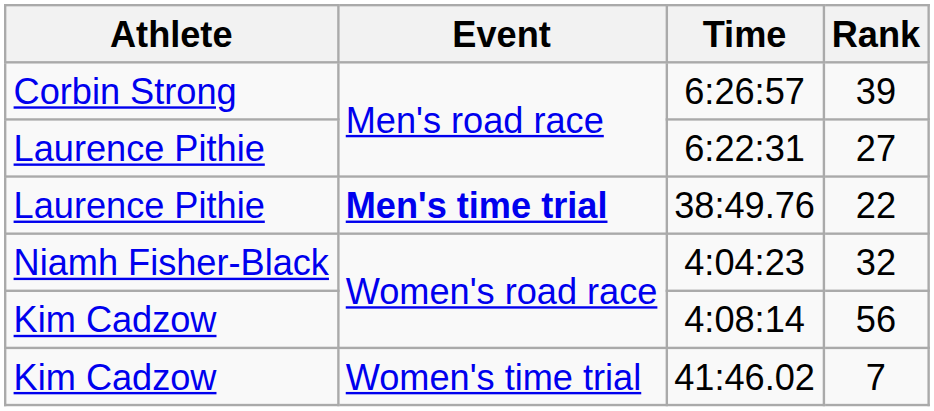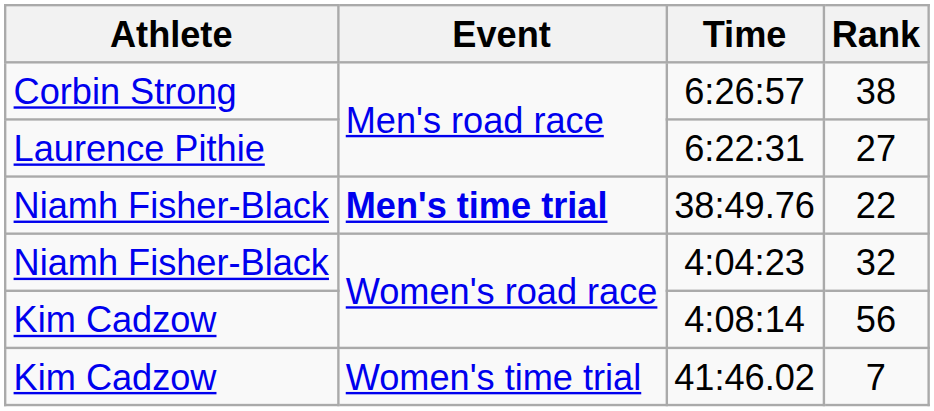 <table class=wikitable style=font-size:95%;text-align:center>
 <tr>
 <th>Athlete</th>
 <th>Event</th>
 <th>Time</th>
 <th>Rank</th>
 </tr>
 <tr>
 <td align=left><a href='#'>Corbin Strong</a></td>
 <td align=left rowspan=2><a href='#'>Men's road race</a></td>
 <td>6:26:57</td>
-<td>39</td>
+<td>38</td>
 </tr>
 <tr>
 <td align=left><a href='#'>Laurence Pithie</a></td>
 <td>6:22:31</td>
 <td>27</td>
 </tr>
 <tr>
-<td align=left><a href='#'>Laurence Pithie</a></td>
+<td align=left><a href='#'>Niamh Fisher-Black</a></td>
 <td align=left><strong><a href='#'>Men's time trial</a></strong></td>
 <td>38:49.76</td>
 <td>22</td>
 </tr>
 <tr>
 <td align=left><a href='#'>Niamh Fisher-Black</a></td>
 <td align=left rowspan=2><a href='#'>Women's road race</a></td>
 <td>4:04:23</td>
 <td>32</td>
 </tr>
 <tr>
 <td align=left><a href='#'>Kim Cadzow</a></td>
 <td>4:08:14</td>
 <td>56</td>
 </tr>
 <tr>
 <td align=left><a href='#'>Kim Cadzow</a></td>
 <td align=left><a href='#'>Women's time trial</a></td>
 <td>41:46.02</td>
 <td>7</td>
 </tr>
 </table>
